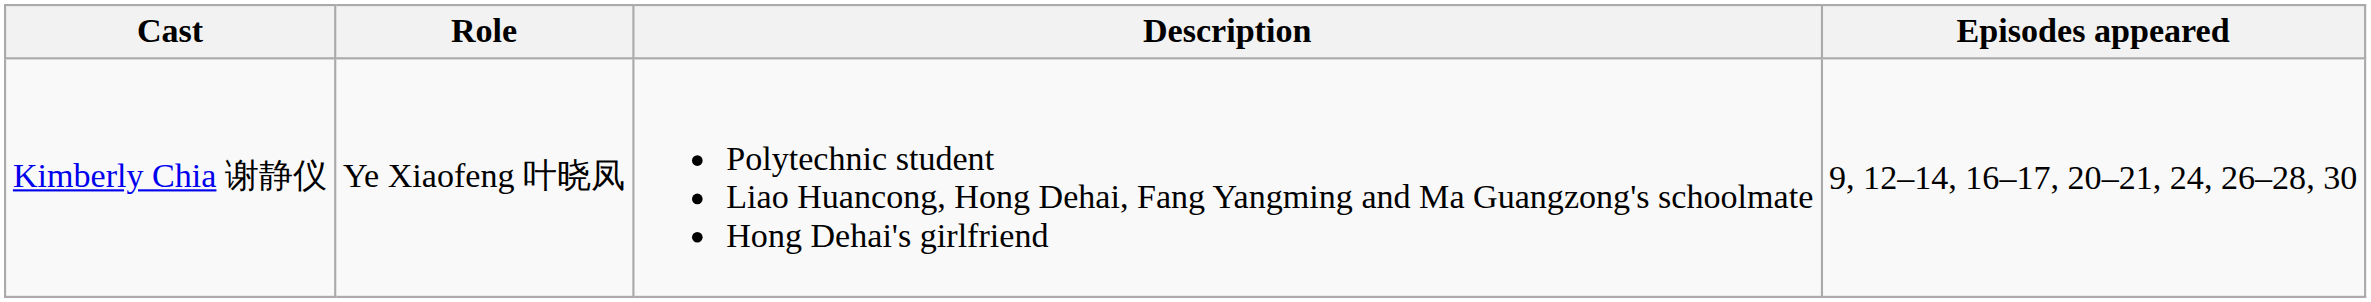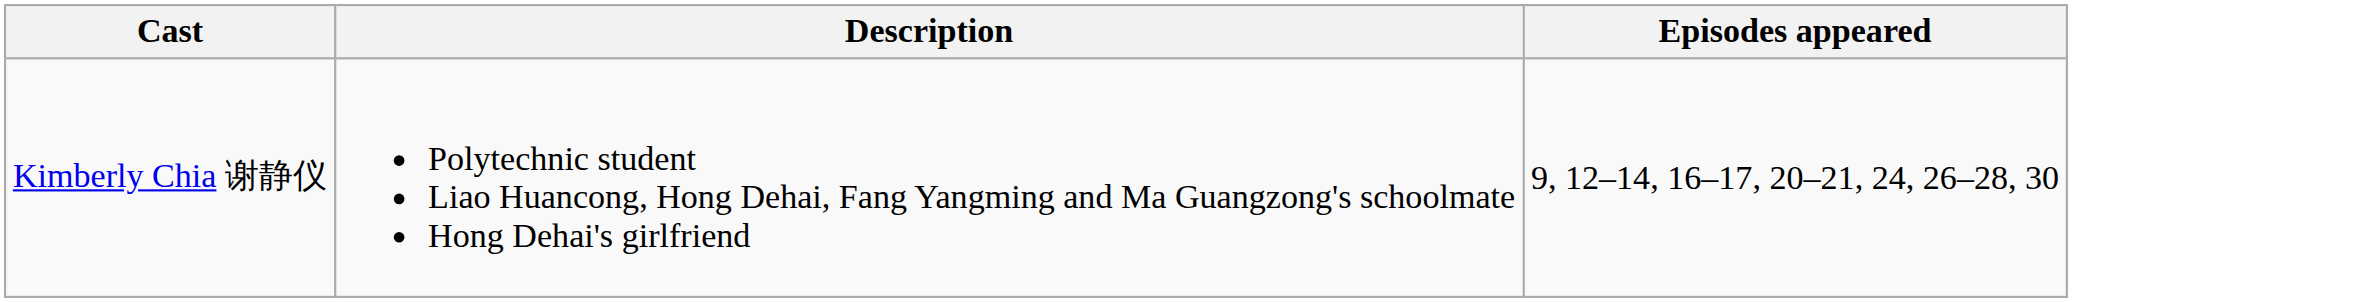 <table class="wikitable">
 <tr>
 <th>Cast</th>
-<th>Role</th>
 <th>Description</th>
 <th>Episodes appeared</th>
 </tr>
 <tr>
 <td><a href='#'>Kimberly Chia</a> 谢静仪</td>
-<td>Ye Xiaofeng 叶晓凤</td>
 <td><br><ul><li>Polytechnic student</li><li>Liao Huancong, Hong Dehai, Fang Yangming and Ma Guangzong's schoolmate</li><li>Hong Dehai's girlfriend</li></ul></td>
 <td>9, 12–14, 16–17, 20–21, 24, 26–28, 30</td>
 </tr>
 </table>
